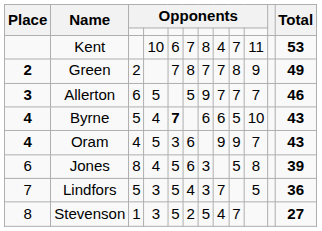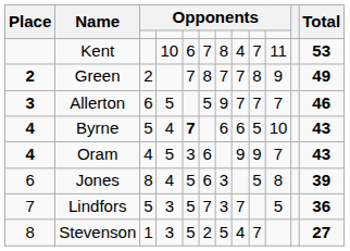 <table class="wikitable" style="text-align:center;">
 <tr>
 <th rowspan="2">Place</th>
 <th rowspan="2">Name</th>
 <th colspan="8">Opponents</th>
 <th rowspan="2"></th>
 <th rowspan="2">Total</th>
 </tr>
 <tr>
 <td></td>
 <td></td>
 <td></td>
 <td></td>
 <td></td>
 <td></td>
 <td></td>
 <td></td>
 </tr>
 <tr>
 <td></td>
 <td>Kent</td>
 <td></td>
 <td>10</td>
 <td>6</td>
 <td>7</td>
 <td>8</td>
 <td>4</td>
 <td>7</td>
 <td>11</td>
 <td></td>
 <td><strong>53</strong></td>
 </tr>
 <tr>
 <td><strong>2</strong></td>
 <td>Green</td>
 <td>2</td>
 <td></td>
 <td>7</td>
 <td>8</td>
 <td>7</td>
 <td>7</td>
 <td>8</td>
 <td>9</td>
 <td></td>
 <td><strong>49</strong></td>
 </tr>
 <tr>
 <td><strong>3</strong></td>
 <td>Allerton</td>
 <td>6</td>
 <td>5</td>
 <td></td>
 <td>5</td>
 <td>9</td>
 <td>7</td>
 <td>7</td>
 <td>7</td>
 <td></td>
 <td><strong>46</strong></td>
 </tr>
 <tr>
 <td><strong>4</strong></td>
 <td>Byrne</td>
 <td>5</td>
 <td>4</td>
 <td><strong>7</strong></td>
 <td></td>
 <td>6</td>
 <td>6</td>
 <td>5</td>
 <td>10</td>
 <td></td>
 <td><strong>43</strong></td>
 </tr>
 <tr>
 <td><strong>4</strong></td>
 <td>Oram</td>
 <td>4</td>
 <td>5</td>
 <td>3</td>
 <td>6</td>
 <td></td>
 <td>9</td>
 <td>9</td>
 <td>7</td>
 <td></td>
 <td><strong>43</strong></td>
 </tr>
 <tr>
 <td>6</td>
 <td>Jones</td>
 <td>8</td>
 <td>4</td>
 <td>5</td>
 <td>6</td>
 <td>3</td>
 <td></td>
 <td>5</td>
 <td>8</td>
 <td></td>
 <td><strong>39</strong></td>
 </tr>
 <tr>
 <td>7</td>
 <td>Lindfors</td>
 <td>5</td>
 <td>3</td>
 <td>5</td>
-<td>4</td>
+<td>7</td>
 <td>3</td>
 <td>7</td>
 <td></td>
 <td>5</td>
 <td></td>
 <td><strong>36</strong></td>
 </tr>
 <tr>
 <td>8</td>
 <td>Stevenson</td>
 <td>1</td>
 <td>3</td>
 <td>5</td>
 <td>2</td>
 <td>5</td>
 <td>4</td>
 <td>7</td>
 <td></td>
 <td></td>
 <td><strong>27</strong></td>
 </tr>
 </table>
